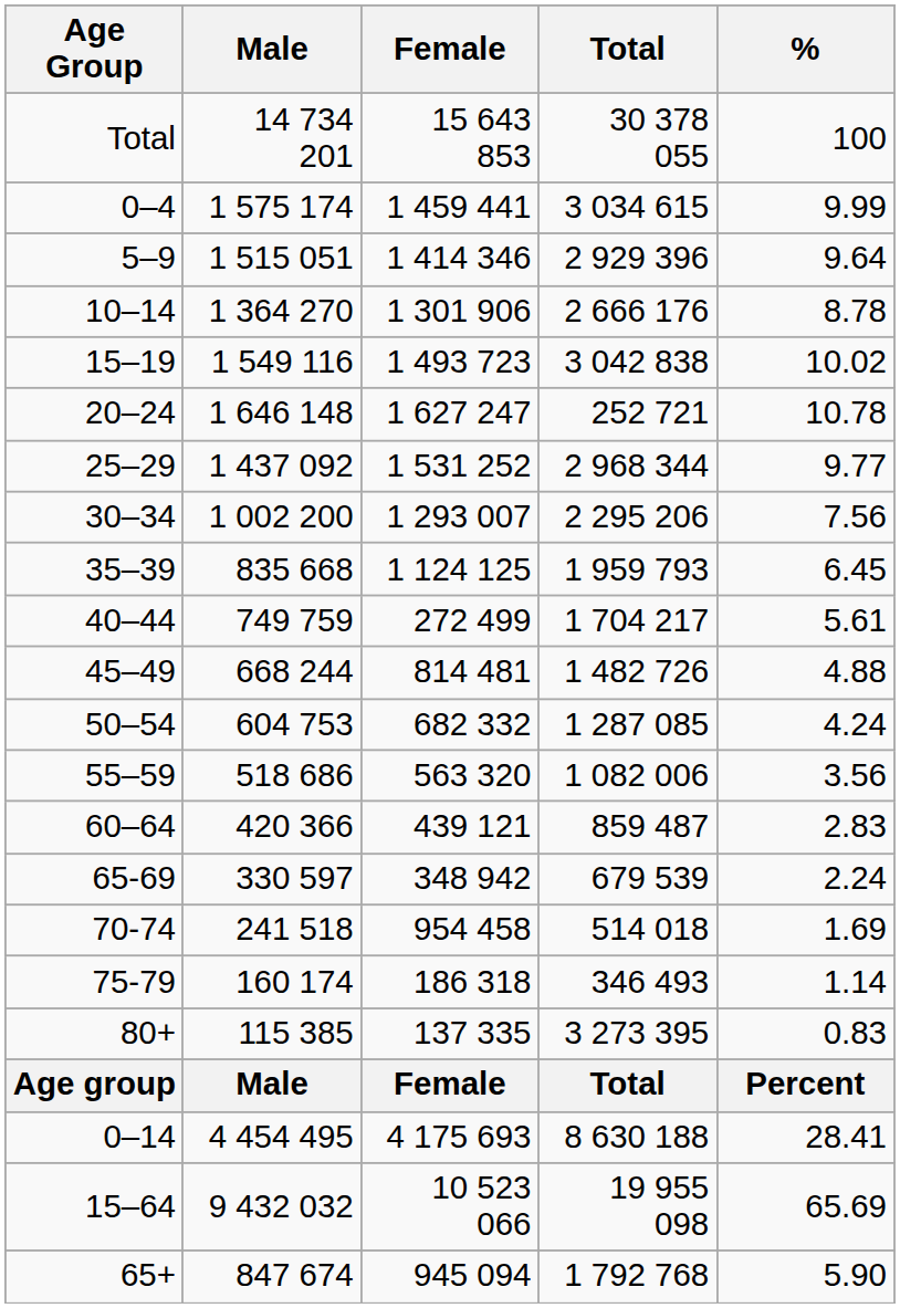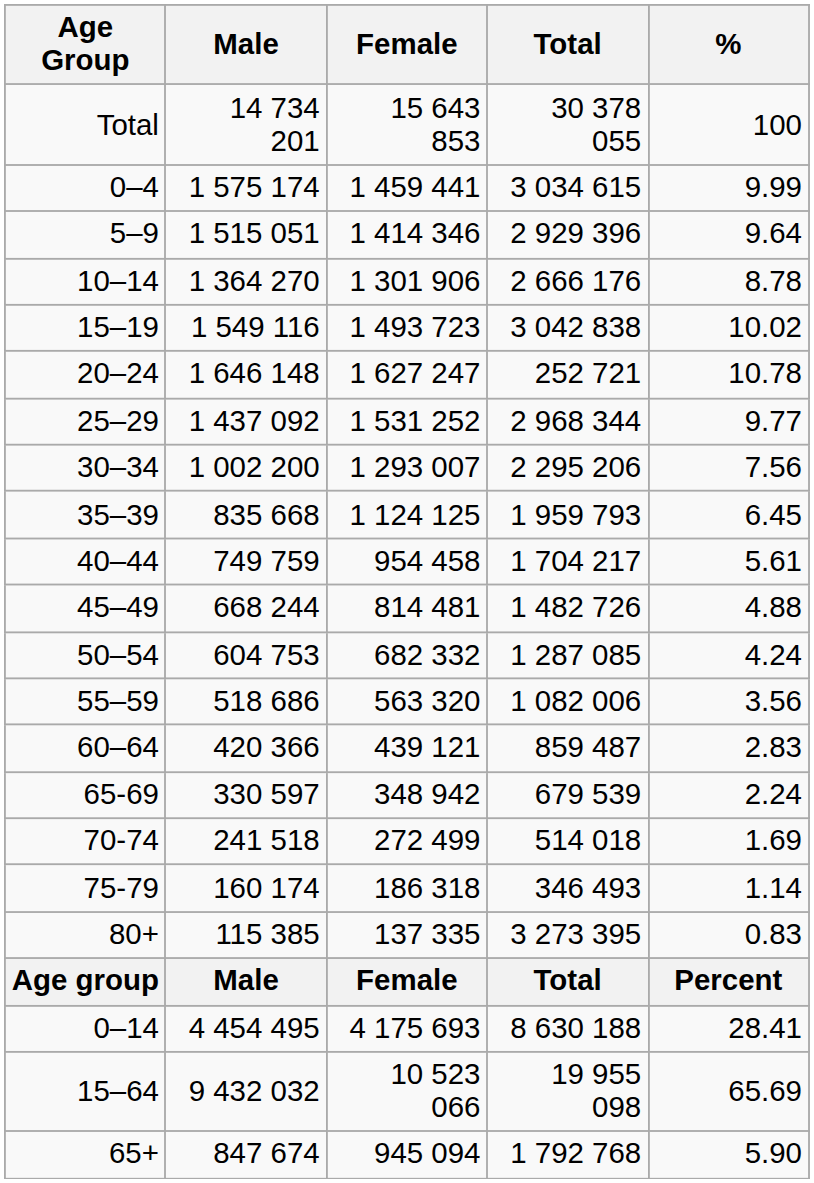 <table class="wikitable">
 <tr>
 <th width="80pt">Age Group</th>
 <th width="80pt">Male</th>
 <th width="80pt">Female</th>
 <th width="80pt">Total</th>
 <th width="80pt">%</th>
 </tr>
 <tr>
 <td align="right">Total</td>
 <td align="right">14 734 201</td>
 <td align="right">15 643 853</td>
 <td align="right">30 378 055</td>
 <td align="right">100</td>
 </tr>
 <tr>
 <td align="right">0–4</td>
 <td align="right">1 575 174</td>
 <td align="right">1 459 441</td>
 <td align="right">3 034 615</td>
 <td align="right">9.99</td>
 </tr>
 <tr>
 <td align="right">5–9</td>
 <td align="right">1 515 051</td>
 <td align="right">1 414 346</td>
 <td align="right">2 929 396</td>
 <td align="right">9.64</td>
 </tr>
 <tr>
 <td align="right">10–14</td>
 <td align="right">1 364 270</td>
 <td align="right">1 301 906</td>
 <td align="right">2 666 176</td>
 <td align="right">8.78</td>
 </tr>
 <tr>
 <td align="right">15–19</td>
 <td align="right">1 549 116</td>
 <td align="right">1 493 723</td>
 <td align="right">3 042 838</td>
 <td align="right">10.02</td>
 </tr>
 <tr>
 <td align="right">20–24</td>
 <td align="right">1 646 148</td>
 <td align="right">1 627 247</td>
 <td align="right">252 721</td>
 <td align="right">10.78</td>
 </tr>
 <tr>
 <td align="right">25–29</td>
 <td align="right">1 437 092</td>
 <td align="right">1 531 252</td>
 <td align="right">2 968 344</td>
 <td align="right">9.77</td>
 </tr>
 <tr>
 <td align="right">30–34</td>
 <td align="right">1 002 200</td>
 <td align="right">1 293 007</td>
 <td align="right">2 295 206</td>
 <td align="right">7.56</td>
 </tr>
 <tr>
 <td align="right">35–39</td>
 <td align="right">835 668</td>
 <td align="right">1 124 125</td>
 <td align="right">1 959 793</td>
 <td align="right">6.45</td>
 </tr>
 <tr>
 <td align="right">40–44</td>
 <td align="right">749 759</td>
-<td align="right">272 499</td>
+<td align="right">954 458</td>
 <td align="right">1 704 217</td>
 <td align="right">5.61</td>
 </tr>
 <tr>
 <td align="right">45–49</td>
 <td align="right">668 244</td>
 <td align="right">814 481</td>
 <td align="right">1 482 726</td>
 <td align="right">4.88</td>
 </tr>
 <tr>
 <td align="right">50–54</td>
 <td align="right">604 753</td>
 <td align="right">682 332</td>
 <td align="right">1 287 085</td>
 <td align="right">4.24</td>
 </tr>
 <tr>
 <td align="right">55–59</td>
 <td align="right">518 686</td>
 <td align="right">563 320</td>
 <td align="right">1 082 006</td>
 <td align="right">3.56</td>
 </tr>
 <tr>
 <td align="right">60–64</td>
 <td align="right">420 366</td>
 <td align="right">439 121</td>
 <td align="right">859 487</td>
 <td align="right">2.83</td>
 </tr>
 <tr>
 <td align="right">65-69</td>
 <td align="right">330 597</td>
 <td align="right">348 942</td>
 <td align="right">679 539</td>
 <td align="right">2.24</td>
 </tr>
 <tr>
 <td align="right">70-74</td>
 <td align="right">241 518</td>
-<td align="right">954 458</td>
+<td align="right">272 499</td>
 <td align="right">514 018</td>
 <td align="right">1.69</td>
 </tr>
 <tr>
 <td align="right">75-79</td>
 <td align="right">160 174</td>
 <td align="right">186 318</td>
 <td align="right">346 493</td>
 <td align="right">1.14</td>
 </tr>
 <tr>
 <td align="right">80+</td>
 <td align="right">115 385</td>
 <td align="right">137 335</td>
 <td align="right">3 273 395</td>
 <td align="right">0.83</td>
 </tr>
 <tr>
 <th width="50">Age group</th>
 <th width="80pt">Male</th>
 <th width="80">Female</th>
 <th width="80">Total</th>
 <th width="50">Percent</th>
 </tr>
 <tr>
 <td align="right">0–14</td>
 <td align="right">4 454 495</td>
 <td align="right">4 175 693</td>
 <td align="right">8 630 188</td>
 <td align="right">28.41</td>
 </tr>
 <tr>
 <td align="right">15–64</td>
 <td align="right">9 432 032</td>
 <td align="right">10 523 066</td>
 <td align="right">19 955 098</td>
 <td align="right">65.69</td>
 </tr>
 <tr>
 <td align="right">65+</td>
 <td align="right">847 674</td>
 <td align="right">945 094</td>
 <td align="right">1 792 768</td>
 <td align="right">5.90</td>
 </tr>
 <tr>
 </tr>
 </table>
